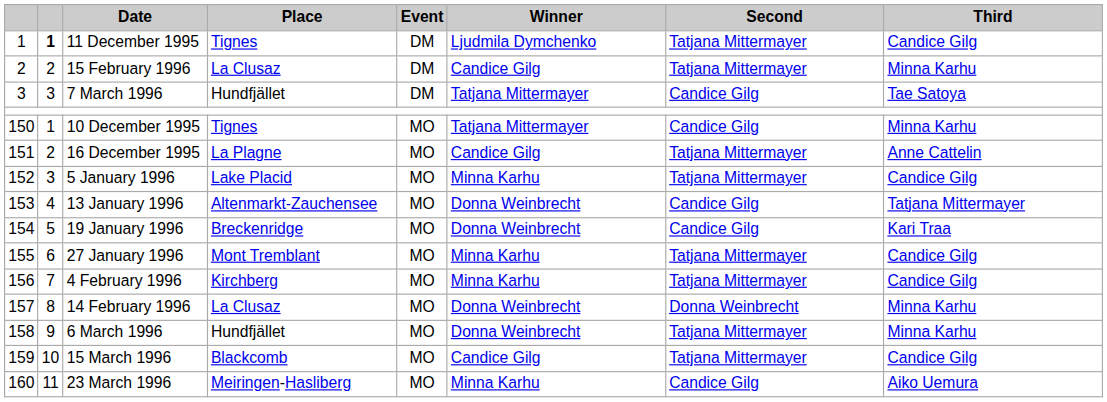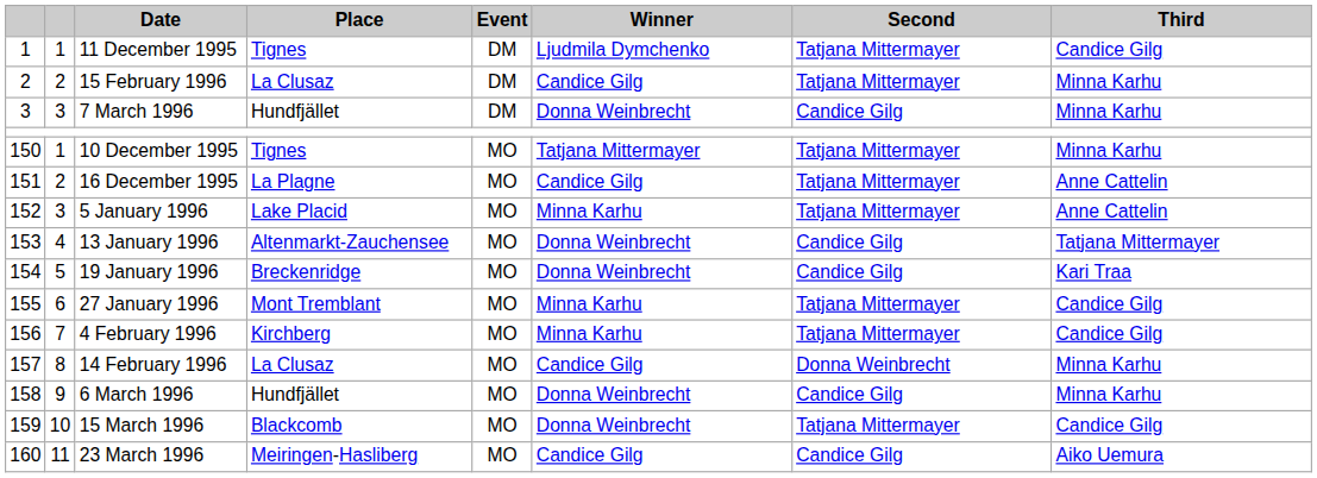 <table class="wikitable plainrowheaders" style="background:#fff; font-size:86%; line-height:16px; border:grey solid 1px; border-collapse:collapse;">
 <tr style="background:#ccc; text-align:center;">
 <th scope="col" style="background:#ccc; width=20 px;"></th>
 <th scope="col" style="background:#ccc; width=30 px;"></th>
 <th scope="col" style="background:#ccc; width:120px;">Date</th>
 <th scope="col" style="background:#ccc; width:160px;">Place</th>
 <th scope="col" style="background:#ccc; width:15px;">Event</th>
 <th scope="col" style="background:#ccc; width:185px;">Winner</th>
 <th scope="col" style="background:#ccc; width:185px;">Second</th>
 <th scope="col" style="background:#ccc; width:185px;">Third</th>
 </tr>
 <tr>
 <td align=center>1</td>
-<td align=center><strong>1</strong></td>
+<td align=center>1</td>
 <td>11 December 1995</td>
 <td> <a href='#'>Tignes</a></td>
 <td align=center>DM</td>
 <td> <a href='#'>Ljudmila Dymchenko</a></td>
 <td> <a href='#'>Tatjana Mittermayer</a></td>
 <td> <a href='#'>Candice Gilg</a></td>
 </tr>
 <tr>
 <td align=center>2</td>
 <td align=center>2</td>
 <td>15 February 1996</td>
 <td> <a href='#'>La Clusaz</a></td>
 <td align=center>DM</td>
 <td> <a href='#'>Candice Gilg</a></td>
 <td> <a href='#'>Tatjana Mittermayer</a></td>
 <td> <a href='#'>Minna Karhu</a></td>
 </tr>
 <tr>
 <td align=center>3</td>
 <td align=center>3</td>
 <td>7 March 1996</td>
 <td> Hundfjället</td>
 <td align=center>DM</td>
-<td> <a href='#'>Tatjana Mittermayer</a></td>
+<td> <a href='#'>Donna Weinbrecht</a></td>
 <td> <a href='#'>Candice Gilg</a></td>
-<td> <a href='#'>Tae Satoya</a></td>
+<td> <a href='#'>Minna Karhu</a></td>
 </tr>
 <tr>
 <td colspan=8></td>
 </tr>
 <tr>
 <td align=center>150</td>
 <td align=center>1</td>
 <td>10 December 1995</td>
 <td> <a href='#'>Tignes</a></td>
 <td align=center>MO</td>
 <td> <a href='#'>Tatjana Mittermayer</a></td>
-<td> <a href='#'>Candice Gilg</a></td>
+<td> <a href='#'>Tatjana Mittermayer</a></td>
 <td> <a href='#'>Minna Karhu</a></td>
 </tr>
 <tr>
 <td align=center>151</td>
 <td align=center>2</td>
 <td>16 December 1995</td>
 <td> <a href='#'>La Plagne</a></td>
 <td align=center>MO</td>
 <td> <a href='#'>Candice Gilg</a></td>
 <td> <a href='#'>Tatjana Mittermayer</a></td>
 <td> <a href='#'>Anne Cattelin</a></td>
 </tr>
 <tr>
 <td align=center>152</td>
 <td align=center>3</td>
 <td>5 January 1996</td>
 <td> <a href='#'>Lake Placid</a></td>
 <td align=center>MO</td>
 <td> <a href='#'>Minna Karhu</a></td>
 <td> <a href='#'>Tatjana Mittermayer</a></td>
-<td> <a href='#'>Candice Gilg</a></td>
+<td> <a href='#'>Anne Cattelin</a></td>
 </tr>
 <tr>
 <td align=center>153</td>
 <td align=center>4</td>
 <td>13 January 1996</td>
 <td> <a href='#'>Altenmarkt-Zauchensee</a></td>
 <td align=center>MO</td>
 <td> <a href='#'>Donna Weinbrecht</a></td>
 <td> <a href='#'>Candice Gilg</a></td>
 <td> <a href='#'>Tatjana Mittermayer</a></td>
 </tr>
 <tr>
 <td align=center>154</td>
 <td align=center>5</td>
 <td>19 January 1996</td>
 <td> <a href='#'>Breckenridge</a></td>
 <td align=center>MO</td>
 <td> <a href='#'>Donna Weinbrecht</a></td>
 <td> <a href='#'>Candice Gilg</a></td>
 <td> <a href='#'>Kari Traa</a></td>
 </tr>
 <tr>
 <td align=center>155</td>
 <td align=center>6</td>
 <td>27 January 1996</td>
 <td> <a href='#'>Mont Tremblant</a></td>
 <td align=center>MO</td>
 <td> <a href='#'>Minna Karhu</a></td>
 <td> <a href='#'>Tatjana Mittermayer</a></td>
 <td> <a href='#'>Candice Gilg</a></td>
 </tr>
 <tr>
 <td align=center>156</td>
 <td align=center>7</td>
 <td>4 February 1996</td>
 <td> <a href='#'>Kirchberg</a></td>
 <td align=center>MO</td>
 <td> <a href='#'>Minna Karhu</a></td>
 <td> <a href='#'>Tatjana Mittermayer</a></td>
 <td> <a href='#'>Candice Gilg</a></td>
 </tr>
 <tr>
 <td align=center>157</td>
 <td align=center>8</td>
 <td>14 February 1996</td>
 <td> <a href='#'>La Clusaz</a></td>
 <td align=center>MO</td>
-<td> <a href='#'>Donna Weinbrecht</a></td>
+<td> <a href='#'>Candice Gilg</a></td>
 <td> <a href='#'>Donna Weinbrecht</a></td>
 <td> <a href='#'>Minna Karhu</a></td>
 </tr>
 <tr>
 <td align=center>158</td>
 <td align=center>9</td>
 <td>6 March 1996</td>
 <td> Hundfjället</td>
 <td align=center>MO</td>
 <td> <a href='#'>Donna Weinbrecht</a></td>
-<td> <a href='#'>Tatjana Mittermayer</a></td>
+<td> <a href='#'>Candice Gilg</a></td>
 <td> <a href='#'>Minna Karhu</a></td>
 </tr>
 <tr>
 <td align=center>159</td>
 <td align=center>10</td>
 <td>15 March 1996</td>
 <td> <a href='#'>Blackcomb</a></td>
 <td align=center>MO</td>
-<td> <a href='#'>Candice Gilg</a></td>
+<td> <a href='#'>Donna Weinbrecht</a></td>
 <td> <a href='#'>Tatjana Mittermayer</a></td>
 <td> <a href='#'>Candice Gilg</a></td>
 </tr>
 <tr>
 <td align=center>160</td>
 <td align=center>11</td>
 <td>23 March 1996</td>
 <td> <a href='#'>Meiringen</a>-<a href='#'>Hasliberg</a></td>
 <td align=center>MO</td>
-<td> <a href='#'>Minna Karhu</a></td>
+<td> <a href='#'>Candice Gilg</a></td>
 <td> <a href='#'>Candice Gilg</a></td>
 <td> <a href='#'>Aiko Uemura</a></td>
 </tr>
 </table>
